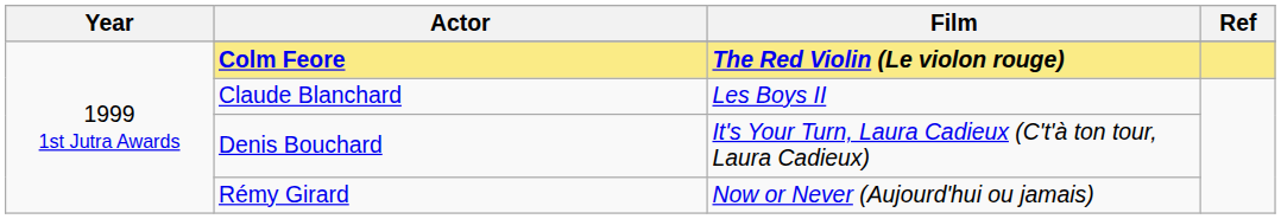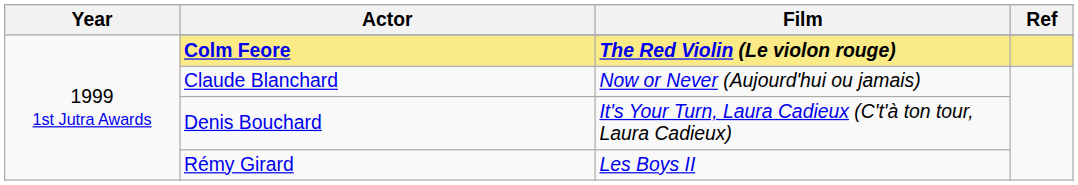 <table class="wikitable" style="width:100%;">
 <tr style="background:#bebebe;">
 <th style="width:8%;">Year</th>
 <th style="width:19%;">Actor</th>
 <th style="width:19%;">Film</th>
 <th style="width:2%;">Ref</th>
 </tr>
 <tr>
 <td rowspan="5" align="center">1999 <br> <small><a href='#'>1st Jutra Awards</a></small></td>
 </tr>
 <tr style="background:#FAEB86">
 <td><strong><a href='#'>Colm Feore</a></strong></td>
 <td><strong><em><a href='#'>The Red Violin</a> (Le violon rouge)</em></strong></td>
 <td></td>
 </tr>
 <tr>
 <td><a href='#'>Claude Blanchard</a></td>
-<td><em><a href='#'>Les Boys II</a></em></td>
+<td><em><a href='#'>Now or Never</a> (Aujourd'hui ou jamais)</em></td>
 <td rowspan=3></td>
 </tr>
 <tr>
 <td><a href='#'>Denis Bouchard</a></td>
 <td><em><a href='#'>It's Your Turn, Laura Cadieux</a> (C't'à ton tour, Laura Cadieux)</em></td>
 </tr>
 <tr>
 <td><a href='#'>Rémy Girard</a></td>
-<td><em><a href='#'>Now or Never</a> (Aujourd'hui ou jamais)</em></td>
+<td><em><a href='#'>Les Boys II</a></em></td>
 </tr>
 </table>
